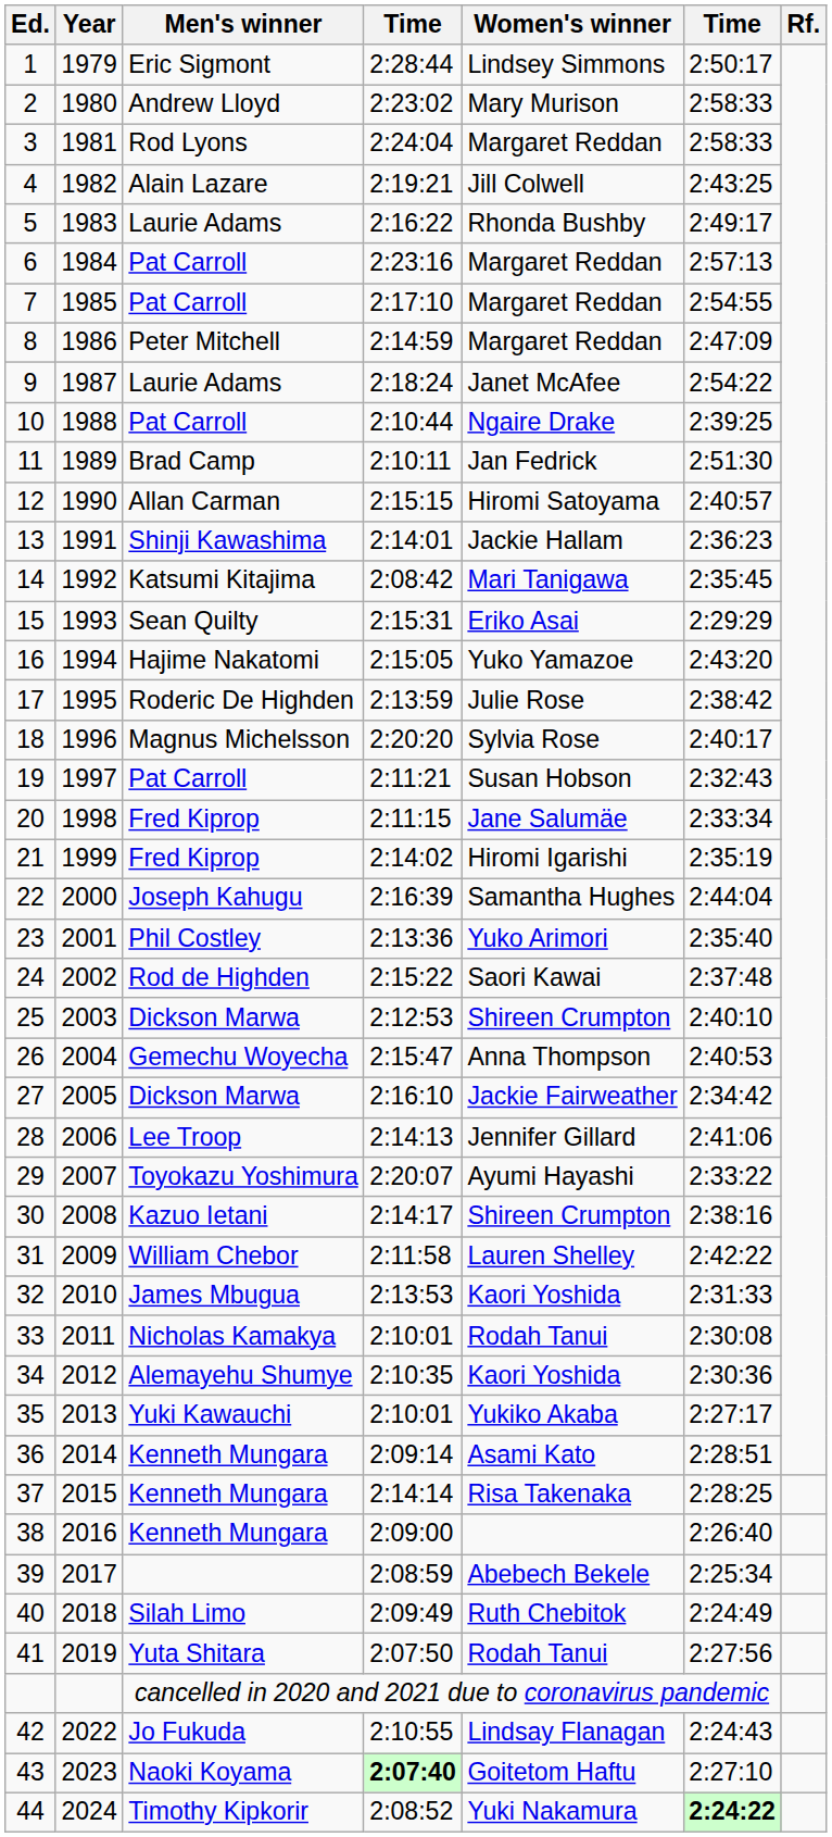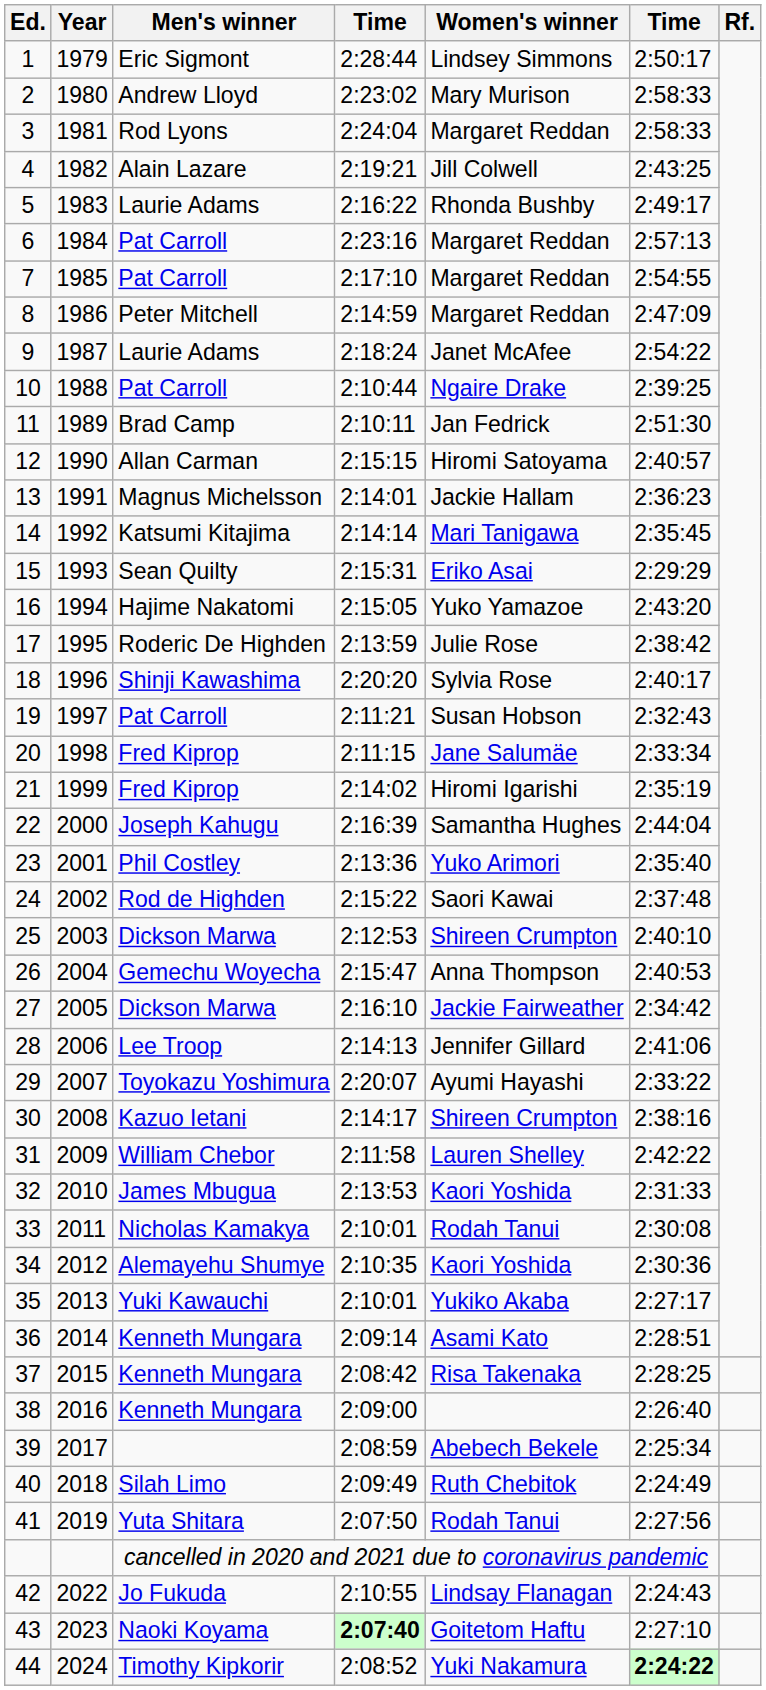 <table class="wikitable sortable">
 <tr>
 <th class="unsortable">Ed.</th>
 <th>Year</th>
 <th>Men's winner</th>
 <th>Time</th>
 <th>Women's winner</th>
 <th>Time</th>
 <th class="unsortable">Rf.</th>
 </tr>
 <tr>
 <td align="center">1</td>
 <td>1979</td>
 <td> Eric Sigmont</td>
 <td>2:28:44</td>
 <td> Lindsey Simmons</td>
 <td>2:50:17</td>
 </tr>
 <tr>
 <td align="center">2</td>
 <td>1980</td>
 <td> Andrew Lloyd</td>
 <td>2:23:02</td>
 <td> Mary Murison</td>
 <td>2:58:33</td>
 </tr>
 <tr>
 <td align="center">3</td>
 <td>1981</td>
 <td> Rod Lyons</td>
 <td>2:24:04</td>
 <td> Margaret Reddan</td>
 <td>2:58:33</td>
 </tr>
 <tr>
 <td align="center">4</td>
 <td>1982</td>
 <td> Alain Lazare</td>
 <td>2:19:21</td>
 <td> Jill Colwell</td>
 <td>2:43:25</td>
 </tr>
 <tr>
 <td align="center">5</td>
 <td>1983</td>
 <td> Laurie Adams</td>
 <td>2:16:22</td>
 <td> Rhonda Bushby</td>
 <td>2:49:17</td>
 </tr>
 <tr>
 <td align="center">6</td>
 <td>1984</td>
 <td> <a href='#'>Pat Carroll</a></td>
 <td>2:23:16</td>
 <td> Margaret Reddan</td>
 <td>2:57:13</td>
 </tr>
 <tr>
 <td align="center">7</td>
 <td>1985</td>
 <td> <a href='#'>Pat Carroll</a></td>
 <td>2:17:10</td>
 <td> Margaret Reddan</td>
 <td>2:54:55</td>
 </tr>
 <tr>
 <td align="center">8</td>
 <td>1986</td>
 <td> Peter Mitchell</td>
 <td>2:14:59</td>
 <td> Margaret Reddan</td>
 <td>2:47:09</td>
 </tr>
 <tr>
 <td align="center">9</td>
 <td>1987</td>
 <td> Laurie Adams</td>
 <td>2:18:24</td>
 <td> Janet McAfee</td>
 <td>2:54:22</td>
 </tr>
 <tr>
 <td align="center">10</td>
 <td>1988</td>
 <td> <a href='#'>Pat Carroll</a></td>
 <td>2:10:44</td>
 <td> <a href='#'>Ngaire Drake</a></td>
 <td>2:39:25</td>
 </tr>
 <tr>
 <td align="center">11</td>
 <td>1989</td>
 <td> Brad Camp</td>
 <td>2:10:11</td>
 <td> Jan Fedrick</td>
 <td>2:51:30</td>
 </tr>
 <tr>
 <td align="center">12</td>
 <td>1990</td>
 <td> Allan Carman</td>
 <td>2:15:15</td>
 <td> Hiromi Satoyama</td>
 <td>2:40:57</td>
 </tr>
 <tr>
 <td align="center">13</td>
 <td>1991</td>
-<td> <a href='#'>Shinji Kawashima</a></td>
+<td> Magnus Michelsson</td>
 <td>2:14:01</td>
 <td> Jackie Hallam</td>
 <td>2:36:23</td>
 </tr>
 <tr>
 <td align="center">14</td>
 <td>1992</td>
 <td> Katsumi Kitajima</td>
-<td>2:08:42</td>
+<td>2:14:14</td>
 <td> <a href='#'>Mari Tanigawa</a></td>
 <td>2:35:45</td>
 </tr>
 <tr>
 <td align="center">15</td>
 <td>1993</td>
 <td> Sean Quilty</td>
 <td>2:15:31</td>
 <td> <a href='#'>Eriko Asai</a></td>
 <td>2:29:29</td>
 </tr>
 <tr>
 <td align="center">16</td>
 <td>1994</td>
 <td> Hajime Nakatomi</td>
 <td>2:15:05</td>
 <td> Yuko Yamazoe</td>
 <td>2:43:20</td>
 </tr>
 <tr>
 <td align="center">17</td>
 <td>1995</td>
 <td> Roderic De Highden</td>
 <td>2:13:59</td>
 <td> Julie Rose</td>
 <td>2:38:42</td>
 </tr>
 <tr>
 <td align="center">18</td>
 <td>1996</td>
-<td> Magnus Michelsson</td>
+<td> <a href='#'>Shinji Kawashima</a></td>
 <td>2:20:20</td>
 <td> Sylvia Rose</td>
 <td>2:40:17</td>
 </tr>
 <tr>
 <td align="center">19</td>
 <td>1997</td>
 <td> <a href='#'>Pat Carroll</a></td>
 <td>2:11:21</td>
 <td> Susan Hobson</td>
 <td>2:32:43</td>
 </tr>
 <tr>
 <td align="center">20</td>
 <td>1998</td>
 <td> <a href='#'>Fred Kiprop</a></td>
 <td>2:11:15</td>
 <td> <a href='#'>Jane Salumäe</a></td>
 <td>2:33:34</td>
 </tr>
 <tr>
 <td align="center">21</td>
 <td>1999</td>
 <td> <a href='#'>Fred Kiprop</a></td>
 <td>2:14:02</td>
 <td> Hiromi Igarishi</td>
 <td>2:35:19</td>
 </tr>
 <tr>
 <td align="center">22</td>
 <td>2000</td>
 <td> <a href='#'>Joseph Kahugu</a></td>
 <td>2:16:39</td>
 <td> Samantha Hughes</td>
 <td>2:44:04</td>
 </tr>
 <tr>
 <td align="center">23</td>
 <td>2001</td>
 <td> <a href='#'>Phil Costley</a></td>
 <td>2:13:36</td>
 <td> <a href='#'>Yuko Arimori</a></td>
 <td>2:35:40</td>
 </tr>
 <tr>
 <td align="center">24</td>
 <td>2002</td>
 <td> <a href='#'>Rod de Highden</a></td>
 <td>2:15:22</td>
 <td> Saori Kawai</td>
 <td>2:37:48</td>
 </tr>
 <tr>
 <td align="center">25</td>
 <td>2003</td>
 <td> <a href='#'>Dickson Marwa</a></td>
 <td>2:12:53</td>
 <td> <a href='#'>Shireen Crumpton</a></td>
 <td>2:40:10</td>
 </tr>
 <tr>
 <td align="center">26</td>
 <td>2004</td>
 <td> <a href='#'>Gemechu Woyecha</a></td>
 <td>2:15:47</td>
 <td> Anna Thompson</td>
 <td>2:40:53</td>
 </tr>
 <tr>
 <td align="center">27</td>
 <td>2005</td>
 <td> <a href='#'>Dickson Marwa</a></td>
 <td>2:16:10</td>
 <td> <a href='#'>Jackie Fairweather</a></td>
 <td>2:34:42</td>
 </tr>
 <tr>
 <td align="center">28</td>
 <td>2006</td>
 <td> <a href='#'>Lee Troop</a></td>
 <td>2:14:13</td>
 <td> Jennifer Gillard</td>
 <td>2:41:06</td>
 </tr>
 <tr>
 <td align="center">29</td>
 <td>2007</td>
 <td> <a href='#'>Toyokazu Yoshimura</a></td>
 <td>2:20:07</td>
 <td> Ayumi Hayashi</td>
 <td>2:33:22</td>
 </tr>
 <tr>
 <td align="center">30</td>
 <td>2008</td>
 <td> <a href='#'>Kazuo Ietani</a></td>
 <td>2:14:17</td>
 <td> <a href='#'>Shireen Crumpton</a></td>
 <td>2:38:16</td>
 </tr>
 <tr>
 <td align="center">31</td>
 <td>2009</td>
 <td> <a href='#'>William Chebor</a></td>
 <td>2:11:58</td>
 <td> <a href='#'>Lauren Shelley</a></td>
 <td>2:42:22</td>
 </tr>
 <tr>
 <td align="center">32</td>
 <td>2010</td>
 <td> <a href='#'>James Mbugua</a></td>
 <td>2:13:53</td>
 <td> <a href='#'>Kaori Yoshida</a></td>
 <td>2:31:33</td>
 </tr>
 <tr>
 <td align="center">33</td>
 <td>2011</td>
 <td> <a href='#'>Nicholas Kamakya</a></td>
 <td>2:10:01</td>
 <td> <a href='#'>Rodah Tanui</a></td>
 <td>2:30:08</td>
 </tr>
 <tr>
 <td align="center">34</td>
 <td>2012</td>
 <td> <a href='#'>Alemayehu Shumye</a></td>
 <td>2:10:35</td>
 <td> <a href='#'>Kaori Yoshida</a></td>
 <td>2:30:36</td>
 </tr>
 <tr>
 <td align="center">35</td>
 <td>2013</td>
 <td> <a href='#'>Yuki Kawauchi</a></td>
 <td>2:10:01</td>
 <td> <a href='#'>Yukiko Akaba</a></td>
 <td>2:27:17</td>
 </tr>
 <tr>
 <td align="center">36</td>
 <td>2014</td>
 <td> <a href='#'>Kenneth Mungara</a></td>
 <td>2:09:14</td>
 <td> <a href='#'>Asami Kato</a></td>
 <td>2:28:51</td>
 </tr>
 <tr>
 <td align="center">37</td>
 <td>2015</td>
 <td> <a href='#'>Kenneth Mungara</a></td>
-<td>2:14:14</td>
+<td>2:08:42</td>
 <td> <a href='#'>Risa Takenaka</a></td>
 <td>2:28:25</td>
 <td></td>
 </tr>
 <tr>
 <td align="center">38</td>
 <td>2016</td>
 <td> <a href='#'>Kenneth Mungara</a></td>
 <td>2:09:00</td>
 <td> </td>
 <td>2:26:40</td>
 <td></td>
 </tr>
 <tr>
 <td align="center">39</td>
 <td>2017</td>
 <td> </td>
 <td>2:08:59</td>
 <td> <a href='#'>Abebech Bekele</a></td>
 <td>2:25:34</td>
 <td></td>
 </tr>
 <tr>
 <td align="center">40</td>
 <td>2018</td>
 <td> <a href='#'>Silah Limo</a></td>
 <td>2:09:49</td>
 <td> <a href='#'>Ruth Chebitok</a></td>
 <td>2:24:49</td>
 <td></td>
 </tr>
 <tr>
 <td align="center">41</td>
 <td>2019</td>
 <td> <a href='#'>Yuta Shitara</a></td>
 <td>2:07:50</td>
 <td> <a href='#'>Rodah Tanui</a></td>
 <td>2:27:56</td>
 <td></td>
 </tr>
 <tr>
 <td></td>
 <td></td>
 <td colspan="4" align="center" data-sort-value=""><em>cancelled in 2020 and 2021 due to <a href='#'>coronavirus pandemic</a></em></td>
 <td></td>
 </tr>
 <tr>
 <td align="center">42</td>
 <td>2022</td>
 <td> <a href='#'>Jo Fukuda</a></td>
 <td>2:10:55</td>
 <td> <a href='#'>Lindsay Flanagan</a></td>
 <td>2:24:43</td>
 <td></td>
 </tr>
 <tr>
 <td align="center">43</td>
 <td>2023</td>
 <td> <a href='#'>Naoki Koyama</a></td>
 <td bgcolor="#CCFFCC"><strong>2:07:40</strong></td>
 <td> <a href='#'>Goitetom Haftu</a></td>
 <td>2:27:10</td>
 <td></td>
 </tr>
 <tr>
 <td align="center">44</td>
 <td>2024</td>
 <td> <a href='#'>Timothy Kipkorir</a></td>
 <td>2:08:52</td>
 <td> <a href='#'>Yuki Nakamura</a></td>
 <td bgcolor="#CCFFCC"><strong>2:24:22</strong></td>
 <td></td>
 </tr>
 </table>
